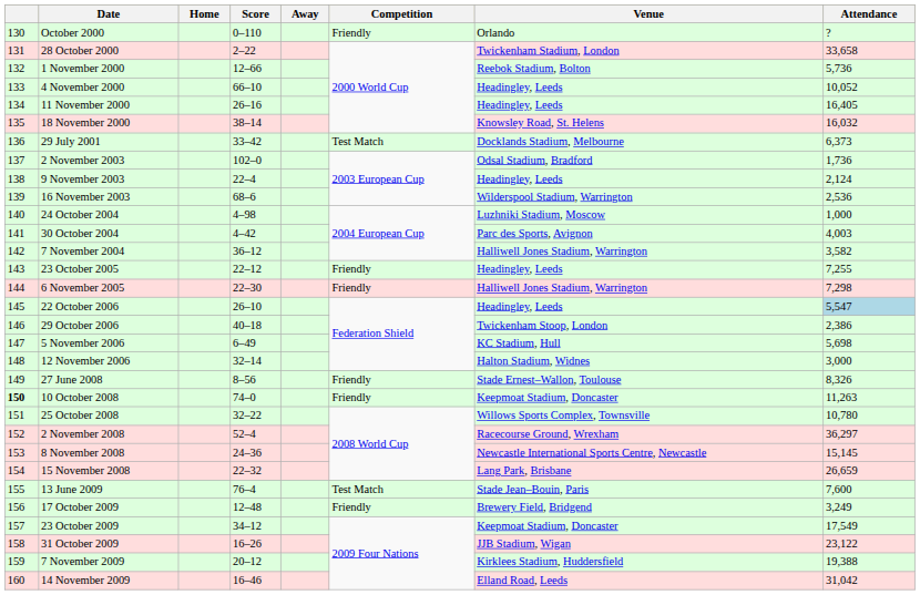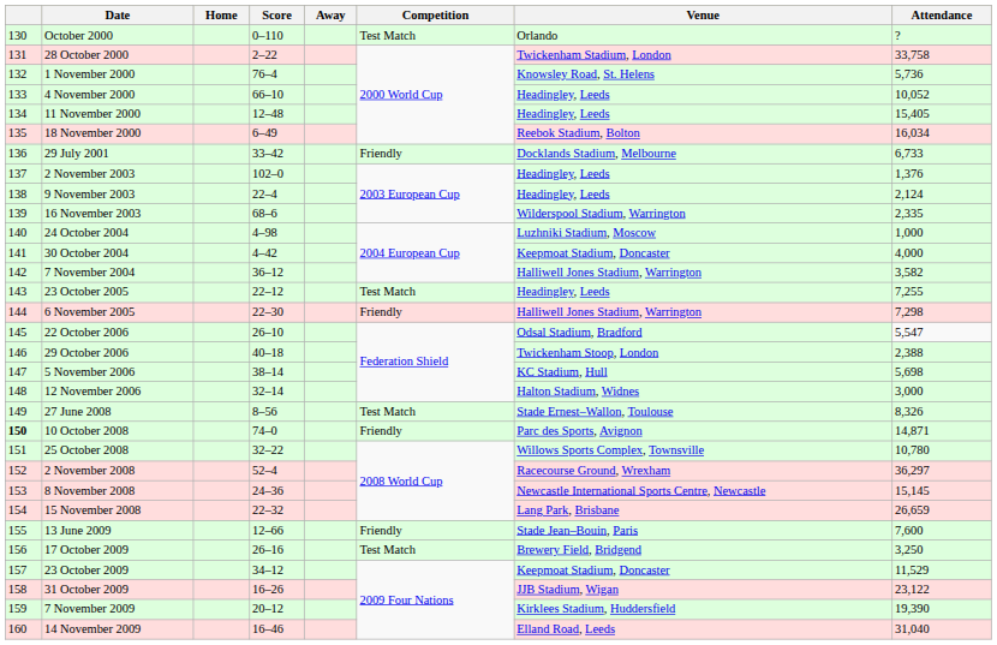 <table class="wikitable" width=100%>
 <tr bgcolor=#bdb76b>
 <th></th>
 <th>Date</th>
 <th>Home</th>
 <th>Score</th>
 <th>Away</th>
 <th>Competition</th>
 <th>Venue</th>
 <th>Attendance</th>
 </tr>
 <tr bgcolor=#DDFFDD>
 <td>130</td>
 <td>October 2000</td>
 <td></td>
 <td>0–110</td>
 <td><strong></strong></td>
-<td>Friendly</td>
+<td>Test Match</td>
 <td> Orlando</td>
 <td>?</td>
 </tr>
 <tr>
 <td bgcolor=#FFDDDD>131</td>
 <td bgcolor=#FFDDDD>28 October 2000</td>
 <td bgcolor=#FFDDDD><strong></strong></td>
 <td bgcolor=#FFDDDD>2–22</td>
 <td bgcolor=#FFDDDD></td>
 <td rowspan=5><a href='#'>2000 World Cup</a></td>
 <td bgcolor=#FFDDDD> <a href='#'>Twickenham Stadium</a>, <a href='#'>London</a></td>
-<td bgcolor=#FFDDDD>33,658</td>
+<td bgcolor=#FFDDDD>33,758</td>
 </tr>
 <tr bgcolor=#DDFFDD>
 <td>132</td>
 <td>1 November 2000</td>
 <td><strong></strong></td>
-<td>12–66</td>
+<td>76–4</td>
 <td></td>
-<td> <a href='#'>Reebok Stadium</a>, <a href='#'>Bolton</a></td>
+<td> <a href='#'>Knowsley Road</a>, <a href='#'>St. Helens</a></td>
 <td>5,736</td>
 </tr>
 <tr bgcolor=#DDFFDD>
 <td>133</td>
 <td>4 November 2000</td>
 <td><strong></strong></td>
 <td>66–10</td>
 <td></td>
 <td> <a href='#'>Headingley</a>, <a href='#'>Leeds</a></td>
 <td>10,052</td>
 </tr>
 <tr bgcolor=#DDFFDD>
 <td>134</td>
 <td>11 November 2000</td>
 <td><strong></strong></td>
-<td>26–16</td>
+<td>12–48</td>
 <td></td>
 <td> <a href='#'>Headingley</a>, <a href='#'>Leeds</a></td>
-<td>16,405</td>
+<td>15,405</td>
 </tr>
 <tr bgcolor=#FFDDDD>
 <td>135</td>
 <td>18 November 2000</td>
 <td><strong></strong></td>
-<td>38–14</td>
+<td>6–49</td>
 <td></td>
-<td> <a href='#'>Knowsley Road</a>, <a href='#'>St. Helens</a></td>
-<td>16,032</td>
+<td> <a href='#'>Reebok Stadium</a>, <a href='#'>Bolton</a></td>
+<td>16,034</td>
 </tr>
 <tr bgcolor=#DDFFDD>
 <td>136</td>
 <td>29 July 2001</td>
 <td></td>
 <td>33–42</td>
 <td><strong></strong></td>
-<td>Test Match</td>
+<td>Friendly</td>
 <td> <a href='#'>Docklands Stadium</a>, <a href='#'>Melbourne</a></td>
-<td>6,373</td>
+<td>6,733</td>
 </tr>
 <tr>
 <td bgcolor=#DDFFDD>137</td>
 <td bgcolor=#DDFFDD>2 November 2003</td>
 <td bgcolor=#DDFFDD><strong></strong></td>
 <td bgcolor=#DDFFDD>102–0</td>
 <td bgcolor=#DDFFDD></td>
 <td rowspan=3><a href='#'>2003 European Cup</a></td>
-<td bgcolor=#DDFFDD> <a href='#'>Odsal Stadium</a>, <a href='#'>Bradford</a></td>
-<td bgcolor=#DDFFDD>1,736</td>
+<td bgcolor=#DDFFDD> <a href='#'>Headingley</a>, <a href='#'>Leeds</a></td>
+<td bgcolor=#DDFFDD>1,376</td>
 </tr>
 <tr bgcolor=#DDFFDD>
 <td>138</td>
 <td>9 November 2003</td>
 <td><strong></strong></td>
 <td>22–4</td>
 <td></td>
 <td> <a href='#'>Headingley</a>, <a href='#'>Leeds</a></td>
 <td>2,124</td>
 </tr>
 <tr bgcolor=#DDFFDD>
 <td>139</td>
 <td>16 November 2003</td>
 <td><strong></strong></td>
 <td>68–6</td>
 <td></td>
 <td> <a href='#'>Wilderspool Stadium</a>, <a href='#'>Warrington</a></td>
-<td>2,536</td>
+<td>2,335</td>
 </tr>
 <tr>
 <td bgcolor=#DDFFDD>140</td>
 <td bgcolor=#DDFFDD>24 October 2004</td>
 <td bgcolor=#DDFFDD></td>
 <td bgcolor=#DDFFDD>4–98</td>
 <td bgcolor=#DDFFDD><strong></strong></td>
 <td rowspan=3><a href='#'>2004 European Cup</a></td>
 <td bgcolor=#DDFFDD> <a href='#'>Luzhniki Stadium</a>, <a href='#'>Moscow</a></td>
 <td bgcolor=#DDFFDD>1,000</td>
 </tr>
 <tr bgcolor=#DDFFDD>
 <td>141</td>
 <td>30 October 2004</td>
 <td></td>
 <td>4–42</td>
 <td><strong></strong></td>
-<td> <a href='#'>Parc des Sports</a>, <a href='#'>Avignon</a></td>
-<td>4,003</td>
+<td> <a href='#'>Keepmoat Stadium</a>, <a href='#'>Doncaster</a></td>
+<td>4,000</td>
 </tr>
 <tr bgcolor=#DDFFDD>
 <td>142</td>
 <td>7 November 2004</td>
 <td><strong></strong></td>
 <td>36–12</td>
 <td></td>
 <td> <a href='#'>Halliwell Jones Stadium</a>, <a href='#'>Warrington</a></td>
 <td>3,582</td>
 </tr>
 <tr bgcolor=#DDFFDD>
 <td>143</td>
 <td>23 October 2005</td>
 <td><strong></strong></td>
 <td>22–12</td>
 <td></td>
-<td>Friendly</td>
+<td>Test Match</td>
 <td> <a href='#'>Headingley</a>, <a href='#'>Leeds</a></td>
 <td>7,255</td>
 </tr>
 <tr bgcolor=#FFDDDD>
 <td>144</td>
 <td>6 November 2005</td>
 <td><strong></strong></td>
 <td>22–30</td>
 <td></td>
 <td>Friendly</td>
 <td> <a href='#'>Halliwell Jones Stadium</a>, <a href='#'>Warrington</a></td>
 <td>7,298</td>
 </tr>
 <tr>
 <td bgcolor=#DDFFDD>145</td>
 <td bgcolor=#DDFFDD>22 October 2006</td>
 <td bgcolor=#DDFFDD><strong></strong></td>
 <td bgcolor=#DDFFDD>26–10</td>
 <td bgcolor=#DDFFDD></td>
 <td rowspan=4><a href='#'>Federation Shield</a></td>
-<td bgcolor=#DDFFDD> <a href='#'>Headingley</a>, <a href='#'>Leeds</a></td>
-<td style="background: lightblue;">5,547</td>
+<td bgcolor=#DDFFDD> <a href='#'>Odsal Stadium</a>, <a href='#'>Bradford</a></td>
+<td>5,547</td>
 </tr>
 <tr bgcolor=#DDFFDD>
 <td>146</td>
 <td>29 October 2006</td>
 <td><strong></strong></td>
 <td>40–18</td>
 <td></td>
 <td> <a href='#'>Twickenham Stoop</a>, <a href='#'>London</a></td>
-<td>2,386</td>
+<td>2,388</td>
 </tr>
 <tr bgcolor=#DDFFDD>
 <td>147</td>
 <td>5 November 2006</td>
 <td><strong></strong></td>
-<td>6–49</td>
+<td>38–14</td>
 <td></td>
 <td> <a href='#'>KC Stadium</a>, <a href='#'>Hull</a></td>
 <td>5,698</td>
 </tr>
 <tr bgcolor=#DDFFDD>
 <td>148</td>
 <td>12 November 2006</td>
 <td><strong></strong></td>
 <td>32–14</td>
 <td></td>
 <td> <a href='#'>Halton Stadium</a>, <a href='#'>Widnes</a></td>
 <td>3,000</td>
 </tr>
 <tr bgcolor=#DDFFDD>
 <td>149</td>
 <td>27 June 2008</td>
 <td></td>
 <td>8–56</td>
 <td><strong></strong></td>
-<td>Friendly</td>
+<td>Test Match</td>
 <td> <a href='#'>Stade Ernest–Wallon</a>, <a href='#'>Toulouse</a></td>
 <td>8,326</td>
 </tr>
 <tr bgcolor=#DDFFDD>
 <td><strong>150</strong></td>
 <td>10 October 2008</td>
 <td><strong></strong></td>
 <td>74–0</td>
 <td></td>
 <td>Friendly</td>
-<td> <a href='#'>Keepmoat Stadium</a>, <a href='#'>Doncaster</a></td>
-<td>11,263</td>
+<td> <a href='#'>Parc des Sports</a>, <a href='#'>Avignon</a></td>
+<td>14,871</td>
 </tr>
 <tr>
 <td bgcolor=#DDFFDD>151</td>
 <td bgcolor=#DDFFDD>25 October 2008</td>
 <td bgcolor=#DDFFDD><strong></strong></td>
 <td bgcolor=#DDFFDD>32–22</td>
 <td bgcolor=#DDFFDD></td>
 <td rowspan=4><a href='#'>2008 World Cup</a></td>
 <td bgcolor=#DDFFDD> <a href='#'>Willows Sports Complex</a>, <a href='#'>Townsville</a></td>
 <td bgcolor=#DDFFDD>10,780</td>
 </tr>
 <tr bgcolor=#FFDDDD>
 <td>152</td>
 <td>2 November 2008</td>
 <td></td>
 <td>52–4</td>
 <td><strong></strong></td>
 <td> <a href='#'>Racecourse Ground</a>, <a href='#'>Wrexham</a></td>
 <td>36,297</td>
 </tr>
 <tr bgcolor=#FFDDDD>
 <td>153</td>
 <td>8 November 2008</td>
 <td><strong></strong></td>
 <td>24–36</td>
 <td></td>
 <td> <a href='#'>Newcastle International Sports Centre</a>, <a href='#'>Newcastle</a></td>
 <td>15,145</td>
 </tr>
 <tr bgcolor=#FFDDDD>
 <td>154</td>
 <td>15 November 2008</td>
 <td><strong></strong></td>
 <td>22–32</td>
 <td></td>
 <td> <a href='#'>Lang Park</a>, <a href='#'>Brisbane</a></td>
 <td>26,659</td>
 </tr>
 <tr bgcolor=#DDFFDD>
 <td>155</td>
 <td>13 June 2009</td>
 <td></td>
-<td>76–4</td>
+<td>12–66</td>
 <td><strong></strong></td>
-<td>Test Match</td>
+<td>Friendly</td>
 <td> <a href='#'>Stade Jean–Bouin</a>, <a href='#'>Paris</a></td>
 <td>7,600</td>
 </tr>
 <tr bgcolor=#DDFFDD>
 <td>156</td>
 <td>17 October 2009</td>
 <td></td>
-<td>12–48</td>
+<td>26–16</td>
 <td><strong></strong></td>
-<td>Friendly</td>
+<td>Test Match</td>
 <td> <a href='#'>Brewery Field</a>, <a href='#'>Bridgend</a></td>
-<td>3,249</td>
+<td>3,250</td>
 </tr>
 <tr>
 <td bgcolor=#DDFFDD>157</td>
 <td bgcolor=#DDFFDD>23 October 2009</td>
 <td bgcolor=#DDFFDD><strong></strong></td>
 <td bgcolor=#DDFFDD>34–12</td>
 <td bgcolor=#DDFFDD></td>
 <td rowspan=4><a href='#'>2009 Four Nations</a></td>
 <td bgcolor=#DDFFDD> <a href='#'>Keepmoat Stadium</a>, <a href='#'>Doncaster</a></td>
-<td bgcolor=#DDFFDD>17,549</td>
+<td bgcolor=#DDFFDD>11,529</td>
 </tr>
 <tr bgcolor=#FFDDDD>
 <td>158</td>
 <td>31 October 2009</td>
 <td><strong></strong></td>
 <td>16–26</td>
 <td></td>
 <td> <a href='#'>JJB Stadium</a>, <a href='#'>Wigan</a></td>
 <td>23,122</td>
 </tr>
 <tr bgcolor=#DDFFDD>
 <td>159</td>
 <td>7 November 2009</td>
 <td><strong></strong></td>
 <td>20–12</td>
 <td></td>
 <td> <a href='#'>Kirklees Stadium</a>, <a href='#'>Huddersfield</a></td>
-<td>19,388</td>
+<td>19,390</td>
 </tr>
 <tr bgcolor=#FFDDDD>
 <td>160</td>
 <td>14 November 2009</td>
 <td><strong></strong></td>
 <td>16–46</td>
 <td></td>
 <td> <a href='#'>Elland Road</a>, <a href='#'>Leeds</a></td>
-<td>31,042</td>
+<td>31,040</td>
 </tr>
 </table>
